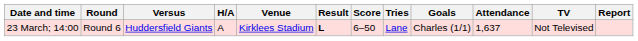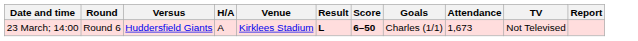 <table class="wikitable" style="font-size:85%;">
 <tr>
 <th>Date and time</th>
 <th>Round</th>
 <th>Versus</th>
 <th>H/A</th>
 <th>Venue</th>
 <th>Result</th>
 <th>Score</th>
-<th>Tries</th>
 <th>Goals</th>
 <th>Attendance</th>
 <th>TV</th>
 <th>Report</th>
 </tr>
 <tr style="background:#ffdddd;">
 <td>23 March; 14:00</td>
 <td>Round 6</td>
 <td> <a href='#'>Huddersfield Giants</a></td>
 <td>A</td>
 <td><a href='#'>Kirklees Stadium</a></td>
 <td><strong>L</strong></td>
-<td>6–50</td>
-<td><a href='#'>Lane</a></td>
+<td><strong>6–50</strong></td>
 <td>Charles (1/1)</td>
-<td>1,637</td>
+<td>1,673</td>
 <td>Not Televised</td>
 <td></td>
 </tr>
 </table>
